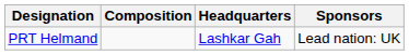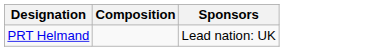 <table class="wikitable">
 <tr>
 <th>Designation</th>
 <th>Composition</th>
-<th>Headquarters</th>
 <th>Sponsors</th>
 </tr>
 <tr>
 <td><a href='#'>PRT Helmand</a></td>
 <td></td>
-<td><a href='#'>Lashkar Gah</a></td>
 <td>Lead nation: UK</td>
 </tr>
 </table>
